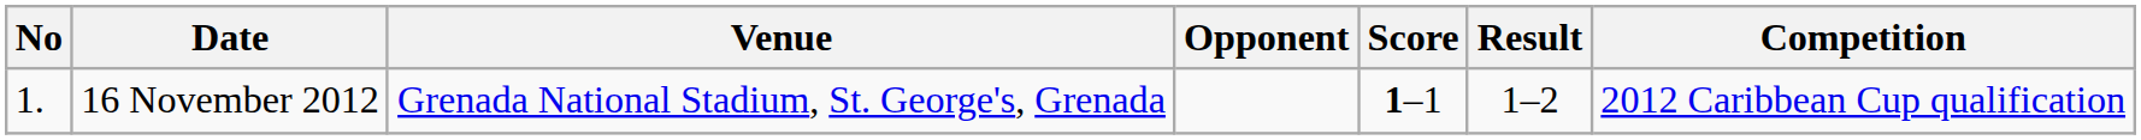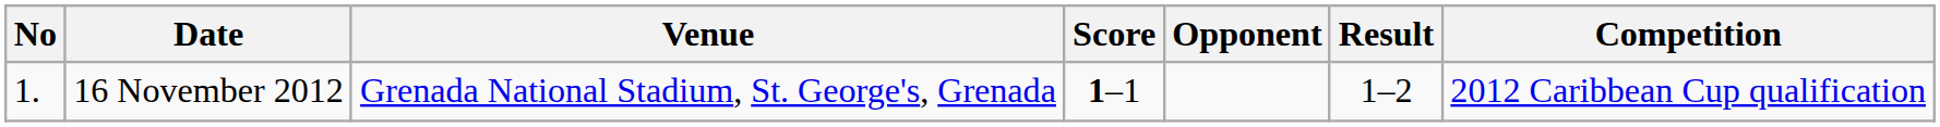 <table class="wikitable" style="font-size:85%;">
 <tr>
 <th>No</th>
 <th>Date</th>
 <th>Venue</th>
+<th>Score</th>
 <th>Opponent</th>
-<th>Score</th>
 <th>Result</th>
 <th>Competition</th>
 </tr>
 <tr>
 <td>1.</td>
 <td>16 November 2012</td>
 <td><a href='#'>Grenada National Stadium</a>, <a href='#'>St. George's</a>, <a href='#'>Grenada</a></td>
+<td align=center><strong>1</strong>–1</td>
 <td></td>
-<td align=center><strong>1</strong>–1</td>
 <td align=center>1–2</td>
 <td><a href='#'>2012 Caribbean Cup qualification</a></td>
 </tr>
 </table>
